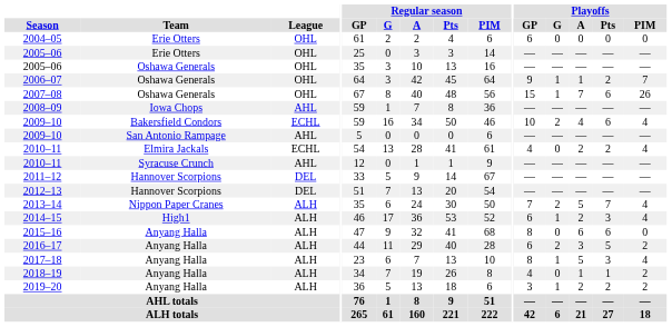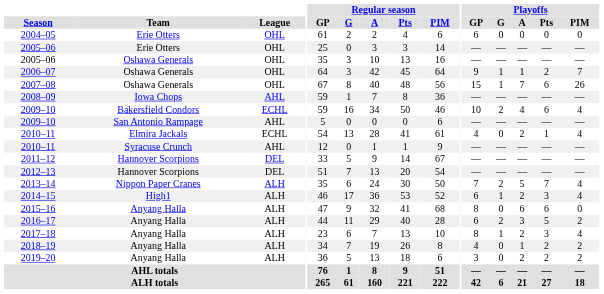 <table border="0" cellpadding="1" cellspacing="0" style="text-align:center; width:60em">
 <tr bgcolor="#e0e0e0">
 <th colspan="3" bgcolor="#ffffff"></th>
 <th rowspan="99" bgcolor="#ffffff"></th>
 <th colspan="5"><a href='#'>Regular season</a></th>
 <th rowspan="99" bgcolor="#ffffff"></th>
 <th colspan="5"><a href='#'>Playoffs</a></th>
 </tr>
 <tr bgcolor="#e0e0e0">
 <th><a href='#'>Season</a></th>
 <th>Team</th>
 <th>League</th>
 <th>GP</th>
 <th><a href='#'>G</a></th>
 <th><a href='#'>A</a></th>
 <th><a href='#'>Pts</a></th>
 <th><a href='#'>PIM</a></th>
 <th>GP</th>
 <th>G</th>
 <th>A</th>
 <th>Pts</th>
 <th>PIM</th>
 </tr>
 <tr>
 <td><a href='#'>2004–05</a></td>
 <td><a href='#'>Erie Otters</a></td>
 <td><a href='#'>OHL</a></td>
 <td>61</td>
 <td>2</td>
 <td>2</td>
 <td>4</td>
 <td>6</td>
 <td>6</td>
 <td>0</td>
 <td>0</td>
 <td>0</td>
 <td>0</td>
 </tr>
 <tr bgcolor="#f0f0f0">
 <td><a href='#'>2005–06</a></td>
 <td>Erie Otters</td>
 <td>OHL</td>
 <td>25</td>
 <td>0</td>
 <td>3</td>
 <td>3</td>
 <td>14</td>
 <td>—</td>
 <td>—</td>
 <td>—</td>
 <td>—</td>
 <td>—</td>
 </tr>
 <tr>
 <td>2005–06</td>
 <td><a href='#'>Oshawa Generals</a></td>
 <td>OHL</td>
 <td>35</td>
 <td>3</td>
 <td>10</td>
 <td>13</td>
 <td>16</td>
 <td>—</td>
 <td>—</td>
 <td>—</td>
 <td>—</td>
 <td>—</td>
 </tr>
 <tr bgcolor="#f0f0f0">
 <td><a href='#'>2006–07</a></td>
 <td>Oshawa Generals</td>
 <td>OHL</td>
 <td>64</td>
 <td>3</td>
 <td>42</td>
 <td>45</td>
 <td>64</td>
 <td>9</td>
 <td>1</td>
 <td>1</td>
 <td>2</td>
 <td>7</td>
 </tr>
 <tr>
 <td><a href='#'>2007–08</a></td>
 <td>Oshawa Generals</td>
 <td>OHL</td>
 <td>67</td>
 <td>8</td>
 <td>40</td>
 <td>48</td>
 <td>56</td>
 <td>15</td>
 <td>1</td>
 <td>7</td>
 <td>6</td>
 <td>26</td>
 </tr>
 <tr bgcolor="#f0f0f0">
 <td><a href='#'>2008–09</a></td>
 <td><a href='#'>Iowa Chops</a></td>
 <td><a href='#'>AHL</a></td>
 <td>59</td>
 <td>1</td>
 <td>7</td>
 <td>8</td>
 <td>36</td>
 <td>—</td>
 <td>—</td>
 <td>—</td>
 <td>—</td>
 <td>—</td>
 </tr>
 <tr>
 <td><a href='#'>2009–10</a></td>
 <td><a href='#'>Bakersfield Condors</a></td>
 <td><a href='#'>ECHL</a></td>
 <td>59</td>
 <td>16</td>
 <td>34</td>
 <td>50</td>
 <td>46</td>
 <td>10</td>
 <td>2</td>
 <td>4</td>
 <td>6</td>
 <td>4</td>
 </tr>
 <tr bgcolor="#f0f0f0">
 <td><a href='#'>2009–10</a></td>
 <td><a href='#'>San Antonio Rampage</a></td>
 <td>AHL</td>
 <td>5</td>
 <td>0</td>
 <td>0</td>
 <td>0</td>
 <td>6</td>
 <td>—</td>
 <td>—</td>
 <td>—</td>
 <td>—</td>
 <td>—</td>
 </tr>
 <tr>
 <td><a href='#'>2010–11</a></td>
 <td><a href='#'>Elmira Jackals</a></td>
 <td>ECHL</td>
 <td>54</td>
 <td>13</td>
 <td>28</td>
 <td>41</td>
 <td>61</td>
 <td>4</td>
 <td>0</td>
 <td>2</td>
-<td>2</td>
+<td>1</td>
 <td>4</td>
 </tr>
 <tr bgcolor="#f0f0f0">
 <td><a href='#'>2010–11</a></td>
 <td><a href='#'>Syracuse Crunch</a></td>
 <td>AHL</td>
 <td>12</td>
 <td>0</td>
 <td>1</td>
 <td>1</td>
 <td>9</td>
 <td>—</td>
 <td>—</td>
 <td>—</td>
 <td>—</td>
 <td>—</td>
 </tr>
 <tr>
 <td><a href='#'>2011–12</a></td>
 <td><a href='#'>Hannover Scorpions</a></td>
 <td><a href='#'>DEL</a></td>
 <td>33</td>
 <td>5</td>
 <td>9</td>
 <td>14</td>
 <td>67</td>
 <td>—</td>
 <td>—</td>
 <td>—</td>
 <td>—</td>
 <td>—</td>
 </tr>
 <tr bgcolor="#f0f0f0">
 <td><a href='#'>2012–13</a></td>
 <td>Hannover Scorpions</td>
 <td>DEL</td>
 <td>51</td>
 <td>7</td>
 <td>13</td>
 <td>20</td>
 <td>54</td>
 <td>—</td>
 <td>—</td>
 <td>—</td>
 <td>—</td>
 <td>—</td>
 </tr>
 <tr>
 <td><a href='#'>2013–14</a></td>
 <td><a href='#'>Nippon Paper Cranes</a></td>
 <td><a href='#'>ALH</a></td>
 <td>35</td>
 <td>6</td>
 <td>24</td>
 <td>30</td>
 <td>50</td>
 <td>7</td>
 <td>2</td>
 <td>5</td>
 <td>7</td>
 <td>4</td>
 </tr>
 <tr bgcolor="#f0f0f0">
 <td><a href='#'>2014–15</a></td>
 <td><a href='#'>High1</a></td>
 <td>ALH</td>
 <td>46</td>
 <td>17</td>
 <td>36</td>
 <td>53</td>
 <td>52</td>
 <td>6</td>
 <td>1</td>
 <td>2</td>
 <td>3</td>
 <td>4</td>
 </tr>
 <tr>
 <td><a href='#'>2015–16</a></td>
 <td><a href='#'>Anyang Halla</a></td>
 <td>ALH</td>
 <td>47</td>
 <td>9</td>
 <td>32</td>
 <td>41</td>
 <td>68</td>
 <td>8</td>
 <td>0</td>
 <td>6</td>
 <td>6</td>
 <td>0</td>
 </tr>
 <tr bgcolor="#f0f0f0">
 <td><a href='#'>2016–17</a></td>
 <td>Anyang Halla</td>
 <td>ALH</td>
 <td>44</td>
 <td>11</td>
 <td>29</td>
 <td>40</td>
 <td>28</td>
 <td>6</td>
 <td>2</td>
 <td>3</td>
 <td>5</td>
 <td>2</td>
 </tr>
 <tr>
 <td><a href='#'>2017–18</a></td>
 <td>Anyang Halla</td>
 <td>ALH</td>
 <td>23</td>
 <td>6</td>
 <td>7</td>
 <td>13</td>
 <td>10</td>
 <td>8</td>
 <td>1</td>
-<td>5</td>
+<td>2</td>
 <td>3</td>
 <td>4</td>
 </tr>
 <tr bgcolor="#f0f0f0">
 <td><a href='#'>2018–19</a></td>
 <td>Anyang Halla</td>
 <td>ALH</td>
 <td>34</td>
 <td>7</td>
 <td>19</td>
 <td>26</td>
 <td>8</td>
 <td>4</td>
 <td>0</td>
 <td>1</td>
-<td>1</td>
+<td>2</td>
 <td>2</td>
 </tr>
 <tr>
 <td><a href='#'>2019–20</a></td>
 <td>Anyang Halla</td>
 <td>ALH</td>
 <td>36</td>
 <td>5</td>
 <td>13</td>
 <td>18</td>
 <td>6</td>
 <td>3</td>
-<td>1</td>
+<td>0</td>
 <td>2</td>
 <td>2</td>
 <td>2</td>
 </tr>
 <tr bgcolor="#e0e0e0">
 <th colspan="3">AHL totals</th>
 <th>76</th>
 <th>1</th>
 <th>8</th>
 <th>9</th>
 <th>51</th>
 <th>—</th>
 <th>—</th>
 <th>—</th>
 <th>—</th>
 <th>—</th>
 </tr>
 <tr bgcolor="#e0e0e0">
 <th colspan="3">ALH totals</th>
 <th>265</th>
 <th>61</th>
 <th>160</th>
 <th>221</th>
 <th>222</th>
 <th>42</th>
 <th>6</th>
 <th>21</th>
 <th>27</th>
 <th>18</th>
 </tr>
 </table>
